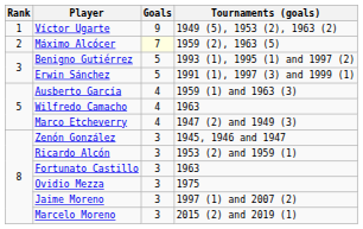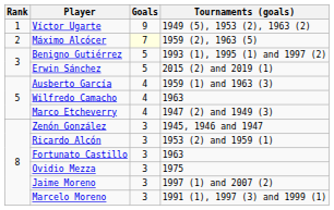 <table class="wikitable" style="text-align: left;">
 <tr>
 <th>Rank</th>
 <th>Player</th>
 <th>Goals</th>
 <th>Tournaments (goals)</th>
 </tr>
 <tr>
 <td align=center>1</td>
 <td><a href='#'>Víctor Ugarte</a></td>
 <td align=center>9</td>
 <td>1949 (5), 1953 (2), 1963 (2)</td>
 </tr>
 <tr>
 <td align=center>2</td>
 <td><a href='#'>Máximo Alcócer</a></td>
 <td align=center style="background: lightyellow;">7</td>
 <td>1959 (2), 1963 (5)</td>
 </tr>
 <tr>
 <td rowspan=2 align=center>3</td>
 <td><a href='#'>Benigno Gutiérrez</a></td>
 <td align=center>5</td>
 <td>1993 (1), 1995 (1) and 1997 (2)</td>
 </tr>
 <tr>
 <td><a href='#'>Erwin Sánchez</a></td>
 <td align=center>5</td>
-<td>1991 (1), 1997 (3) and 1999 (1)</td>
+<td>2015 (2) and 2019 (1)</td>
 </tr>
 <tr>
 <td rowspan=3 align=center>5</td>
 <td><a href='#'>Ausberto García</a></td>
 <td align=center>4</td>
 <td>1959 (1) and 1963 (3)</td>
 </tr>
 <tr>
 <td><a href='#'>Wilfredo Camacho</a></td>
 <td align=center>4</td>
 <td>1963</td>
 </tr>
 <tr>
 <td><a href='#'>Marco Etcheverry</a></td>
 <td align=center>4</td>
 <td>1947 (2) and 1949 (3)</td>
 </tr>
 <tr>
 <td rowspan=6 align=center>8</td>
 <td><a href='#'>Zenón González</a></td>
 <td align=center>3</td>
 <td>1945, 1946 and 1947</td>
 </tr>
 <tr>
 <td><a href='#'>Ricardo Alcón</a></td>
 <td align=center>3</td>
 <td>1953 (2) and 1959 (1)</td>
 </tr>
 <tr>
 <td><a href='#'>Fortunato Castillo</a></td>
 <td align=center>3</td>
 <td>1963</td>
 </tr>
 <tr>
 <td><a href='#'>Ovidio Mezza</a></td>
 <td align=center>3</td>
 <td>1975</td>
 </tr>
 <tr>
 <td><a href='#'>Jaime Moreno</a></td>
 <td align=center>3</td>
 <td>1997 (1) and 2007 (2)</td>
 </tr>
 <tr>
 <td><a href='#'>Marcelo Moreno</a></td>
 <td align=center>3</td>
-<td>2015 (2) and 2019 (1)</td>
+<td>1991 (1), 1997 (3) and 1999 (1)</td>
 </tr>
 </table>
